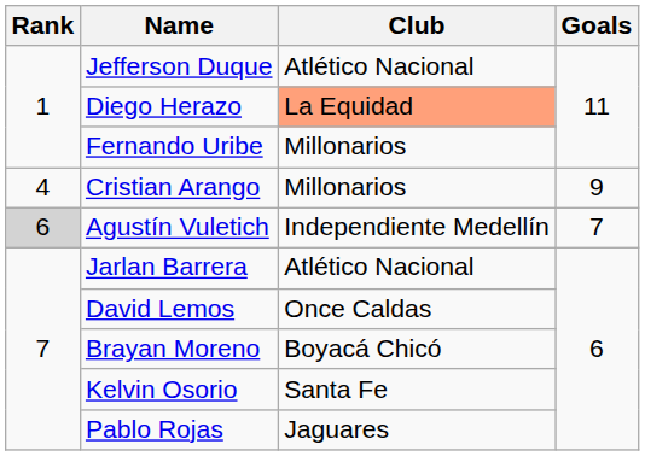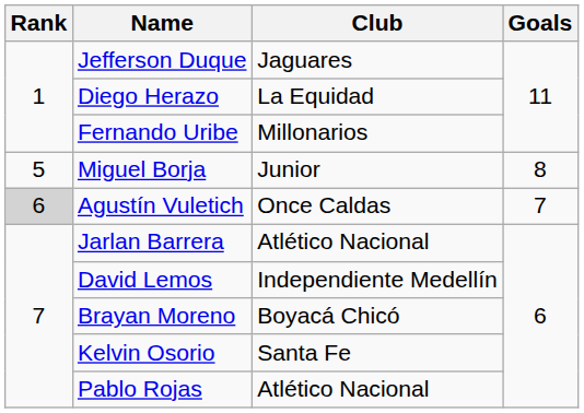 <table class="wikitable" border="1">
 <tr>
 <th>Rank</th>
 <th>Name</th>
 <th>Club</th>
 <th>Goals</th>
 </tr>
 <tr>
 <td rowspan=3 align=center>1</td>
 <td> <a href='#'>Jefferson Duque</a></td>
-<td>Atlético Nacional</td>
+<td>Jaguares</td>
 <td rowspan=3 align=center>11</td>
 </tr>
 <tr>
 <td> <a href='#'>Diego Herazo</a></td>
-<td style="background: lightsalmon;">La Equidad</td>
+<td>La Equidad</td>
 </tr>
 <tr>
 <td> <a href='#'>Fernando Uribe</a></td>
 <td>Millonarios</td>
 </tr>
 <tr>
-<td align=center>4</td>
-<td> <a href='#'>Cristian Arango</a></td>
-<td>Millonarios</td>
-<td align=center>9</td>
+<td align=center>5</td>
+<td> <a href='#'>Miguel Borja</a></td>
+<td>Junior</td>
+<td align=center>8</td>
 </tr>
 <tr>
 <td align=center style="background: lightgrey;">6</td>
 <td> <a href='#'>Agustín Vuletich</a></td>
-<td>Independiente Medellín</td>
+<td>Once Caldas</td>
 <td align=center>7</td>
 </tr>
 <tr>
 <td rowspan=5 align=center>7</td>
 <td> <a href='#'>Jarlan Barrera</a></td>
 <td>Atlético Nacional</td>
 <td rowspan=5 align=center>6</td>
 </tr>
 <tr>
 <td> <a href='#'>David Lemos</a></td>
-<td>Once Caldas</td>
+<td>Independiente Medellín</td>
 </tr>
 <tr>
 <td> <a href='#'>Brayan Moreno</a></td>
 <td>Boyacá Chicó</td>
 </tr>
 <tr>
 <td> <a href='#'>Kelvin Osorio</a></td>
 <td>Santa Fe</td>
 </tr>
 <tr>
 <td> <a href='#'>Pablo Rojas</a></td>
-<td>Jaguares</td>
+<td>Atlético Nacional</td>
 </tr>
 </table>
